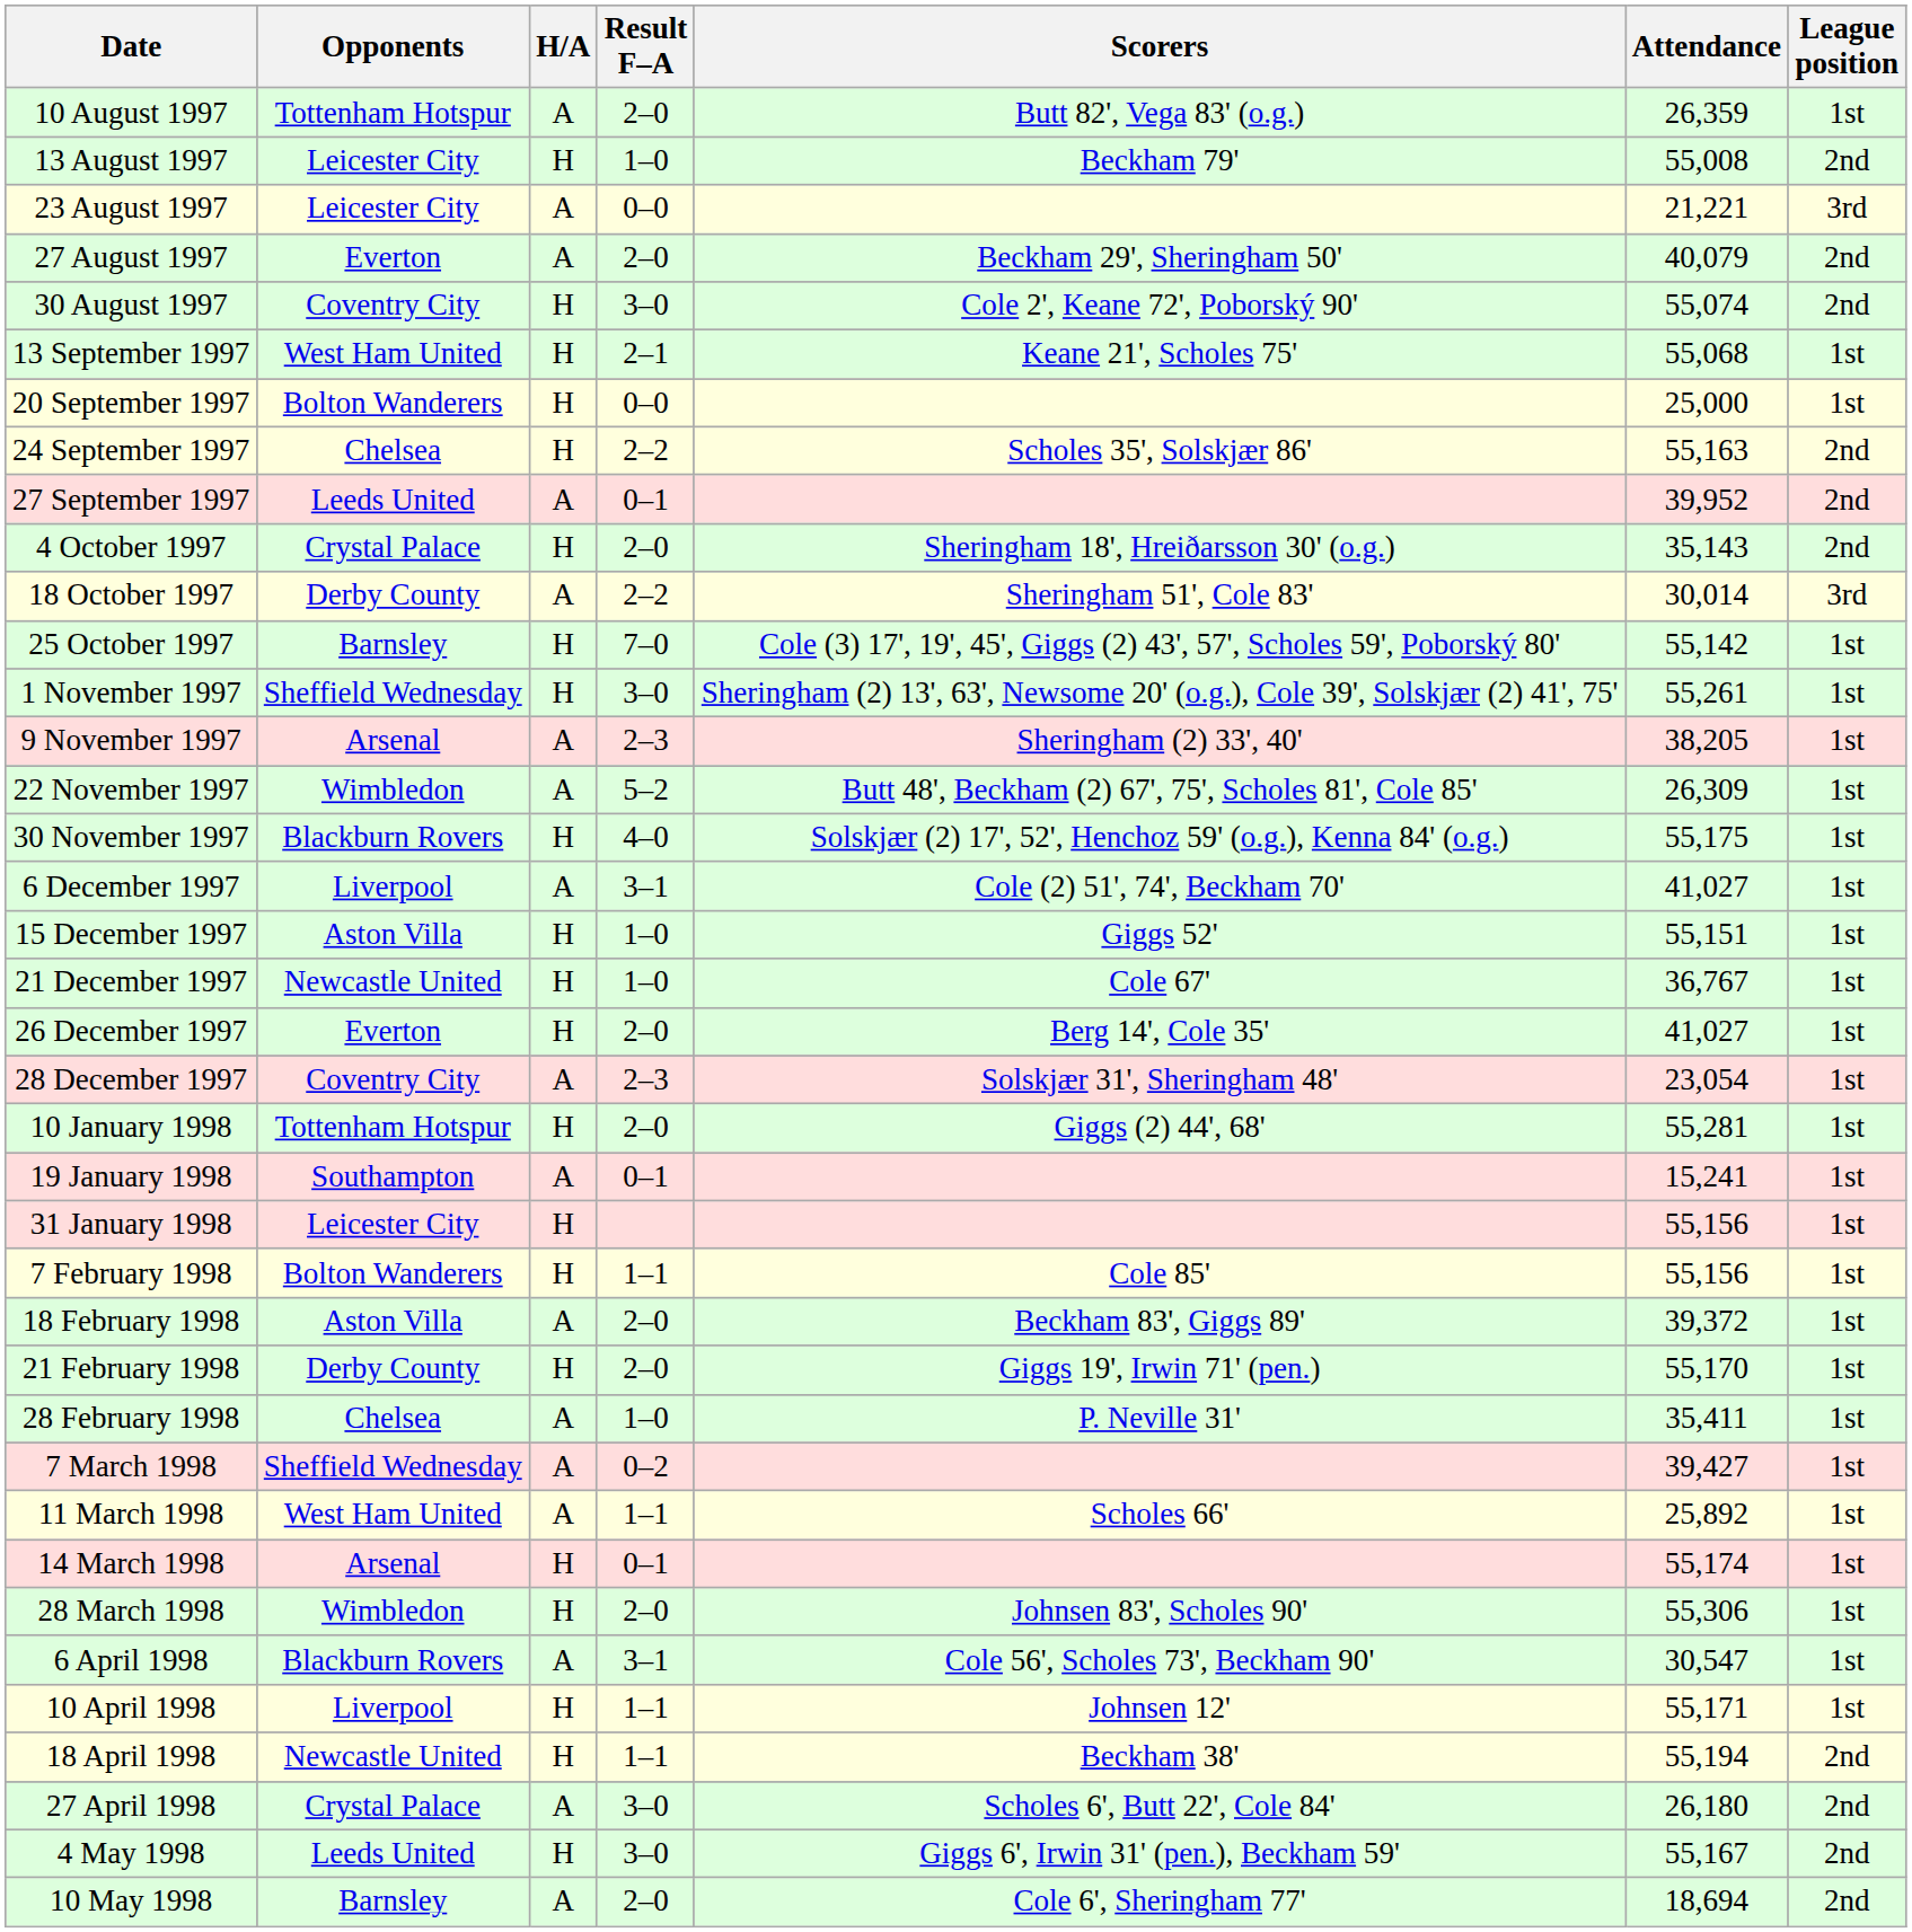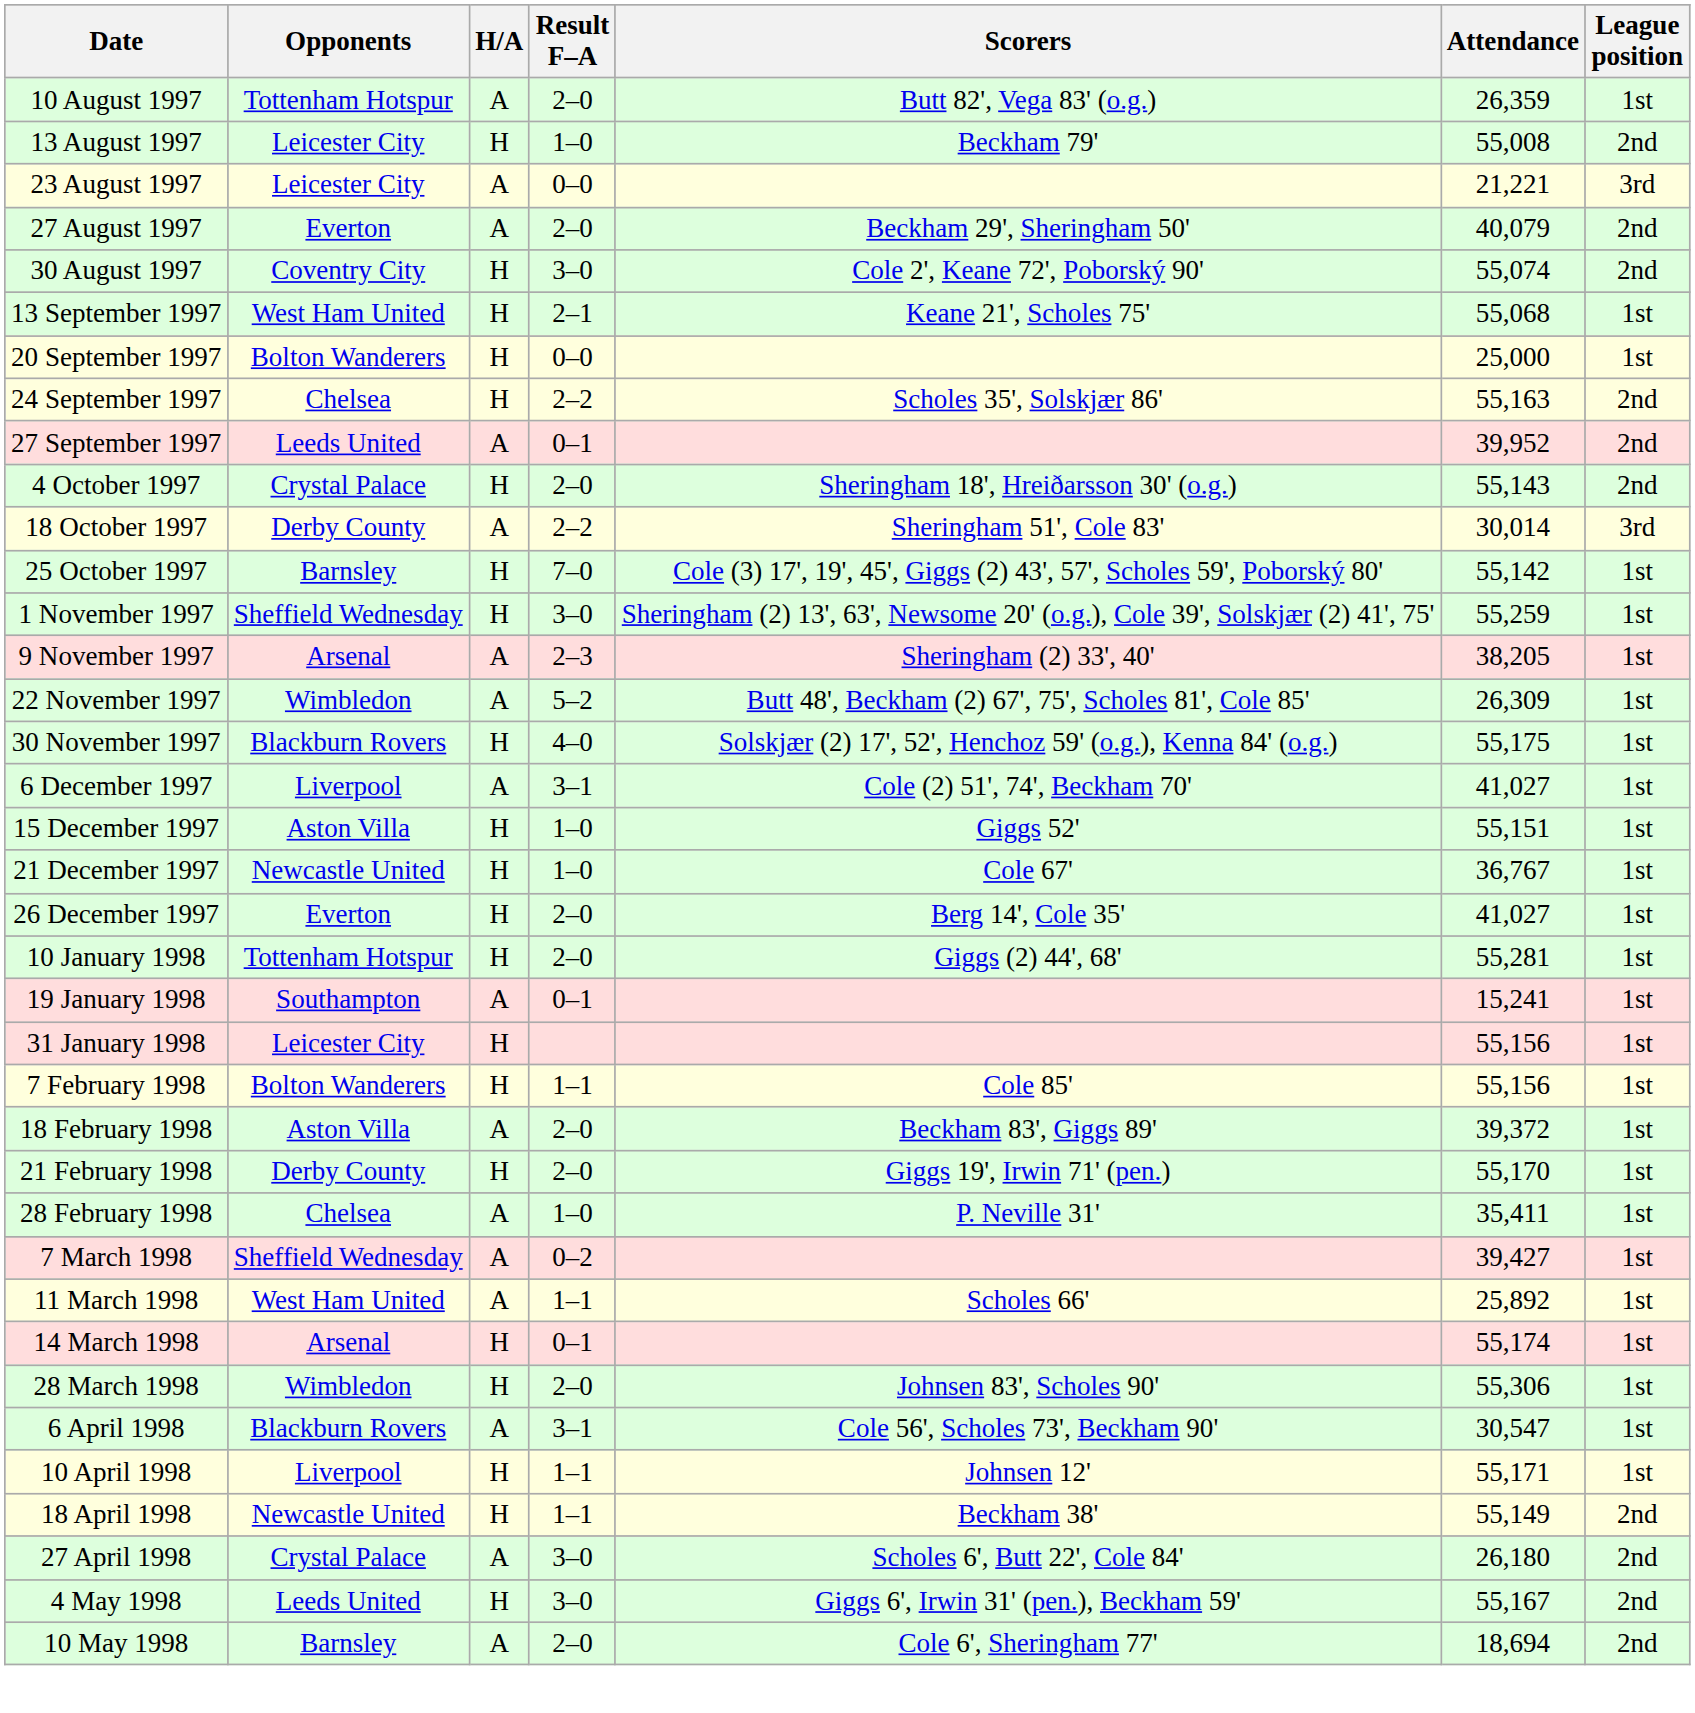 <table class="wikitable" style="text-align:center">
 <tr>
 <th>Date</th>
 <th>Opponents</th>
 <th>H/A</th>
 <th>Result<br>F–A</th>
 <th>Scorers</th>
 <th>Attendance</th>
 <th>League<br>position</th>
 </tr>
 <tr bgcolor="#ddffdd">
 <td>10 August 1997</td>
 <td><a href='#'>Tottenham Hotspur</a></td>
 <td>A</td>
 <td>2–0</td>
 <td><a href='#'>Butt</a> 82', <a href='#'>Vega</a> 83' (<a href='#'>o.g.</a>)</td>
 <td>26,359</td>
 <td>1st</td>
 </tr>
 <tr bgcolor="#ddffdd">
 <td>13 August 1997</td>
 <td><a href='#'>Leicester City</a></td>
 <td>H</td>
 <td>1–0</td>
 <td><a href='#'>Beckham</a> 79'</td>
 <td>55,008</td>
 <td>2nd</td>
 </tr>
 <tr bgcolor="#ffffdd">
 <td>23 August 1997</td>
 <td><a href='#'>Leicester City</a></td>
 <td>A</td>
 <td>0–0</td>
 <td></td>
 <td>21,221</td>
 <td>3rd</td>
 </tr>
 <tr bgcolor="#ddffdd">
 <td>27 August 1997</td>
 <td><a href='#'>Everton</a></td>
 <td>A</td>
 <td>2–0</td>
 <td><a href='#'>Beckham</a> 29', <a href='#'>Sheringham</a> 50'</td>
 <td>40,079</td>
 <td>2nd</td>
 </tr>
 <tr bgcolor="#ddffdd">
 <td>30 August 1997</td>
 <td><a href='#'>Coventry City</a></td>
 <td>H</td>
 <td>3–0</td>
 <td><a href='#'>Cole</a> 2', <a href='#'>Keane</a> 72', <a href='#'>Poborský</a> 90'</td>
 <td>55,074</td>
 <td>2nd</td>
 </tr>
 <tr bgcolor="#ddffdd">
 <td>13 September 1997</td>
 <td><a href='#'>West Ham United</a></td>
 <td>H</td>
 <td>2–1</td>
 <td><a href='#'>Keane</a> 21', <a href='#'>Scholes</a> 75'</td>
 <td>55,068</td>
 <td>1st</td>
 </tr>
 <tr bgcolor="#ffffdd">
 <td>20 September 1997</td>
 <td><a href='#'>Bolton Wanderers</a></td>
 <td>H</td>
 <td>0–0</td>
 <td></td>
 <td>25,000</td>
 <td>1st</td>
 </tr>
 <tr bgcolor="#ffffdd">
 <td>24 September 1997</td>
 <td><a href='#'>Chelsea</a></td>
 <td>H</td>
 <td>2–2</td>
 <td><a href='#'>Scholes</a> 35', <a href='#'>Solskjær</a> 86'</td>
 <td>55,163</td>
 <td>2nd</td>
 </tr>
 <tr bgcolor="#ffdddd">
 <td>27 September 1997</td>
 <td><a href='#'>Leeds United</a></td>
 <td>A</td>
 <td>0–1</td>
 <td></td>
 <td>39,952</td>
 <td>2nd</td>
 </tr>
 <tr bgcolor="#ddffdd">
 <td>4 October 1997</td>
 <td><a href='#'>Crystal Palace</a></td>
 <td>H</td>
 <td>2–0</td>
 <td><a href='#'>Sheringham</a> 18', <a href='#'>Hreiðarsson</a> 30' (<a href='#'>o.g.</a>)</td>
-<td>35,143</td>
+<td>55,143</td>
 <td>2nd</td>
 </tr>
 <tr bgcolor="#ffffdd">
 <td>18 October 1997</td>
 <td><a href='#'>Derby County</a></td>
 <td>A</td>
 <td>2–2</td>
 <td><a href='#'>Sheringham</a> 51', <a href='#'>Cole</a> 83'</td>
 <td>30,014</td>
 <td>3rd</td>
 </tr>
 <tr bgcolor="#ddffdd">
 <td>25 October 1997</td>
 <td><a href='#'>Barnsley</a></td>
 <td>H</td>
 <td>7–0</td>
 <td><a href='#'>Cole</a> (3) 17', 19', 45', <a href='#'>Giggs</a> (2) 43', 57', <a href='#'>Scholes</a> 59', <a href='#'>Poborský</a> 80'</td>
 <td>55,142</td>
 <td>1st</td>
 </tr>
 <tr bgcolor="#ddffdd">
 <td>1 November 1997</td>
 <td><a href='#'>Sheffield Wednesday</a></td>
 <td>H</td>
 <td>3–0</td>
 <td><a href='#'>Sheringham</a> (2) 13', 63', <a href='#'>Newsome</a> 20' (<a href='#'>o.g.</a>), <a href='#'>Cole</a> 39', <a href='#'>Solskjær</a> (2) 41', 75'</td>
-<td>55,261</td>
+<td>55,259</td>
 <td>1st</td>
 </tr>
 <tr bgcolor="#ffdddd">
 <td>9 November 1997</td>
 <td><a href='#'>Arsenal</a></td>
 <td>A</td>
 <td>2–3</td>
 <td><a href='#'>Sheringham</a> (2) 33', 40'</td>
 <td>38,205</td>
 <td>1st</td>
 </tr>
 <tr bgcolor="#ddffdd">
 <td>22 November 1997</td>
 <td><a href='#'>Wimbledon</a></td>
 <td>A</td>
 <td>5–2</td>
 <td><a href='#'>Butt</a> 48', <a href='#'>Beckham</a> (2) 67', 75', <a href='#'>Scholes</a> 81', <a href='#'>Cole</a> 85'</td>
 <td>26,309</td>
 <td>1st</td>
 </tr>
 <tr bgcolor="#ddffdd">
 <td>30 November 1997</td>
 <td><a href='#'>Blackburn Rovers</a></td>
 <td>H</td>
 <td>4–0</td>
 <td><a href='#'>Solskjær</a> (2) 17', 52', <a href='#'>Henchoz</a> 59' (<a href='#'>o.g.</a>), <a href='#'>Kenna</a> 84' (<a href='#'>o.g.</a>)</td>
 <td>55,175</td>
 <td>1st</td>
 </tr>
 <tr bgcolor="#ddffdd">
 <td>6 December 1997</td>
 <td><a href='#'>Liverpool</a></td>
 <td>A</td>
 <td>3–1</td>
 <td><a href='#'>Cole</a> (2) 51', 74', <a href='#'>Beckham</a> 70'</td>
 <td>41,027</td>
 <td>1st</td>
 </tr>
 <tr bgcolor="#ddffdd">
 <td>15 December 1997</td>
 <td><a href='#'>Aston Villa</a></td>
 <td>H</td>
 <td>1–0</td>
 <td><a href='#'>Giggs</a> 52'</td>
 <td>55,151</td>
 <td>1st</td>
 </tr>
 <tr bgcolor="#ddffdd">
 <td>21 December 1997</td>
 <td><a href='#'>Newcastle United</a></td>
 <td>H</td>
 <td>1–0</td>
 <td><a href='#'>Cole</a> 67'</td>
 <td>36,767</td>
 <td>1st</td>
 </tr>
 <tr bgcolor="#ddffdd">
 <td>26 December 1997</td>
 <td><a href='#'>Everton</a></td>
 <td>H</td>
 <td>2–0</td>
 <td><a href='#'>Berg</a> 14', <a href='#'>Cole</a> 35'</td>
 <td>41,027</td>
-<td>1st</td>
-</tr>
-<tr bgcolor="#ffdddd">
-<td>28 December 1997</td>
-<td><a href='#'>Coventry City</a></td>
-<td>A</td>
-<td>2–3</td>
-<td><a href='#'>Solskjær</a> 31', <a href='#'>Sheringham</a> 48'</td>
-<td>23,054</td>
 <td>1st</td>
 </tr>
 <tr bgcolor="#ddffdd">
 <td>10 January 1998</td>
 <td><a href='#'>Tottenham Hotspur</a></td>
 <td>H</td>
 <td>2–0</td>
 <td><a href='#'>Giggs</a> (2) 44', 68'</td>
 <td>55,281</td>
 <td>1st</td>
 </tr>
 <tr bgcolor="#ffdddd">
 <td>19 January 1998</td>
 <td><a href='#'>Southampton</a></td>
 <td>A</td>
 <td>0–1</td>
 <td></td>
 <td>15,241</td>
 <td>1st</td>
 </tr>
 <tr bgcolor="#ffdddd">
 <td>31 January 1998</td>
 <td><a href='#'>Leicester City</a></td>
 <td>H</td>
 <td></td>
 <td></td>
 <td>55,156</td>
 <td>1st</td>
 </tr>
 <tr bgcolor="#ffffdd">
 <td>7 February 1998</td>
 <td><a href='#'>Bolton Wanderers</a></td>
 <td>H</td>
 <td>1–1</td>
 <td><a href='#'>Cole</a> 85'</td>
 <td>55,156</td>
 <td>1st</td>
 </tr>
 <tr bgcolor="#ddffdd">
 <td>18 February 1998</td>
 <td><a href='#'>Aston Villa</a></td>
 <td>A</td>
 <td>2–0</td>
 <td><a href='#'>Beckham</a> 83', <a href='#'>Giggs</a> 89'</td>
 <td>39,372</td>
 <td>1st</td>
 </tr>
 <tr bgcolor="#ddffdd">
 <td>21 February 1998</td>
 <td><a href='#'>Derby County</a></td>
 <td>H</td>
 <td>2–0</td>
 <td><a href='#'>Giggs</a> 19', <a href='#'>Irwin</a> 71' (<a href='#'>pen.</a>)</td>
 <td>55,170</td>
 <td>1st</td>
 </tr>
 <tr bgcolor="#ddffdd">
 <td>28 February 1998</td>
 <td><a href='#'>Chelsea</a></td>
 <td>A</td>
 <td>1–0</td>
 <td><a href='#'>P. Neville</a> 31'</td>
 <td>35,411</td>
 <td>1st</td>
 </tr>
 <tr bgcolor="#ffdddd">
 <td>7 March 1998</td>
 <td><a href='#'>Sheffield Wednesday</a></td>
 <td>A</td>
 <td>0–2</td>
 <td></td>
 <td>39,427</td>
 <td>1st</td>
 </tr>
 <tr bgcolor="#ffffdd">
 <td>11 March 1998</td>
 <td><a href='#'>West Ham United</a></td>
 <td>A</td>
 <td>1–1</td>
 <td><a href='#'>Scholes</a> 66'</td>
 <td>25,892</td>
 <td>1st</td>
 </tr>
 <tr bgcolor="#ffdddd">
 <td>14 March 1998</td>
 <td><a href='#'>Arsenal</a></td>
 <td>H</td>
 <td>0–1</td>
 <td></td>
 <td>55,174</td>
 <td>1st</td>
 </tr>
 <tr bgcolor="#ddffdd">
 <td>28 March 1998</td>
 <td><a href='#'>Wimbledon</a></td>
 <td>H</td>
 <td>2–0</td>
 <td><a href='#'>Johnsen</a> 83', <a href='#'>Scholes</a> 90'</td>
 <td>55,306</td>
 <td>1st</td>
 </tr>
 <tr bgcolor="#ddffdd">
 <td>6 April 1998</td>
 <td><a href='#'>Blackburn Rovers</a></td>
 <td>A</td>
 <td>3–1</td>
 <td><a href='#'>Cole</a> 56', <a href='#'>Scholes</a> 73', <a href='#'>Beckham</a> 90'</td>
 <td>30,547</td>
 <td>1st</td>
 </tr>
 <tr bgcolor="#ffffdd">
 <td>10 April 1998</td>
 <td><a href='#'>Liverpool</a></td>
 <td>H</td>
 <td>1–1</td>
 <td><a href='#'>Johnsen</a> 12'</td>
 <td>55,171</td>
 <td>1st</td>
 </tr>
 <tr bgcolor="#ffffdd">
 <td>18 April 1998</td>
 <td><a href='#'>Newcastle United</a></td>
 <td>H</td>
 <td>1–1</td>
 <td><a href='#'>Beckham</a> 38'</td>
-<td>55,194</td>
+<td>55,149</td>
 <td>2nd</td>
 </tr>
 <tr bgcolor="#ddffdd">
 <td>27 April 1998</td>
 <td><a href='#'>Crystal Palace</a></td>
 <td>A</td>
 <td>3–0</td>
 <td><a href='#'>Scholes</a> 6', <a href='#'>Butt</a> 22', <a href='#'>Cole</a> 84'</td>
 <td>26,180</td>
 <td>2nd</td>
 </tr>
 <tr bgcolor="#ddffdd">
 <td>4 May 1998</td>
 <td><a href='#'>Leeds United</a></td>
 <td>H</td>
 <td>3–0</td>
 <td><a href='#'>Giggs</a> 6', <a href='#'>Irwin</a> 31' (<a href='#'>pen.</a>), <a href='#'>Beckham</a> 59'</td>
 <td>55,167</td>
 <td>2nd</td>
 </tr>
 <tr bgcolor="#ddffdd">
 <td>10 May 1998</td>
 <td><a href='#'>Barnsley</a></td>
 <td>A</td>
 <td>2–0</td>
 <td><a href='#'>Cole</a> 6', <a href='#'>Sheringham</a> 77'</td>
 <td>18,694</td>
 <td>2nd</td>
 </tr>
 </table>
